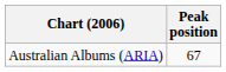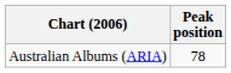 <table class="wikitable">
 <tr>
 <th>Chart (2006)</th>
 <th>Peak<br>position</th>
 </tr>
 <tr>
 <td>Australian Albums (<a href='#'>ARIA</a>)</td>
-<td align="center">67</td>
+<td align="center">78</td>
 </tr>
 </table>
